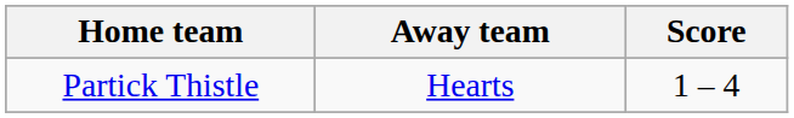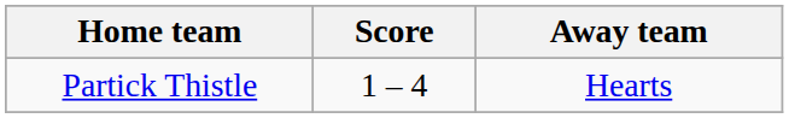 <table class="wikitable" style="text-align: center">
 <tr>
 <th width=140>Home team</th>
+<th width=70>Score</th>
 <th width=140>Away team</th>
-<th width=70>Score</th>
 </tr>
 <tr>
 <td><a href='#'>Partick Thistle</a></td>
+<td>1 – 4</td>
 <td><a href='#'>Hearts</a></td>
-<td>1 – 4</td>
 </tr>
 </table>
